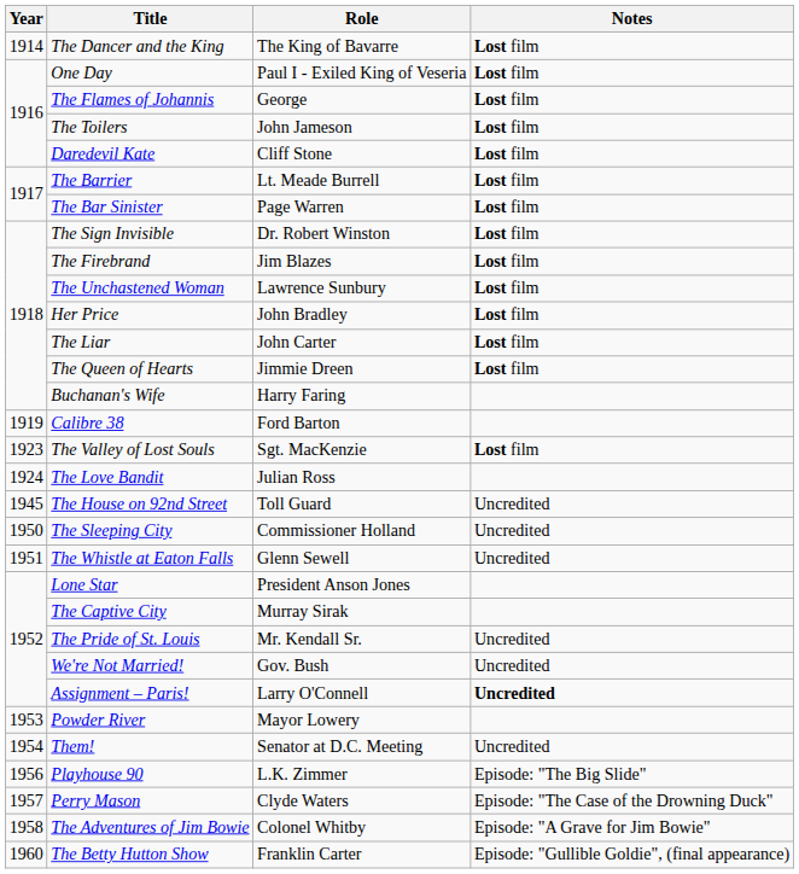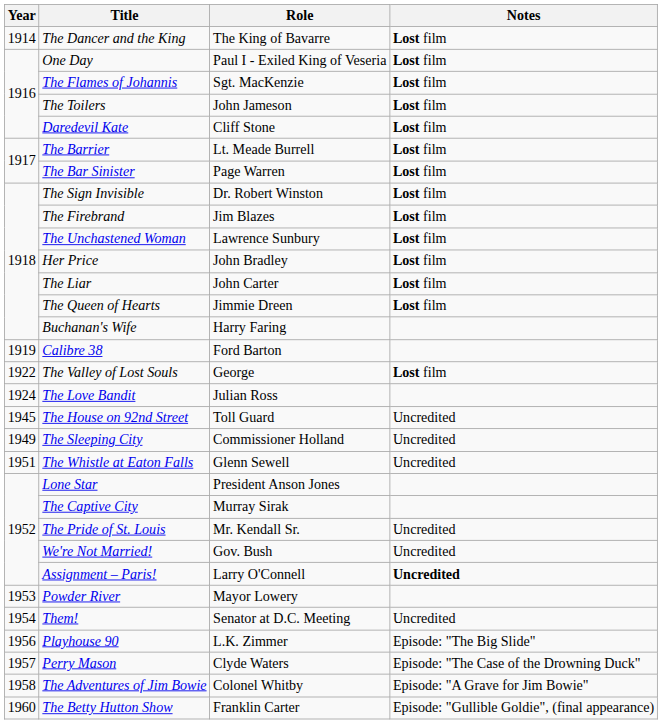 <table class="wikitable sortable">
 <tr>
 <th>Year</th>
 <th>Title</th>
 <th>Role</th>
 <th class="unsortable">Notes</th>
 </tr>
 <tr>
 <td>1914</td>
 <td><em>The Dancer and the King</em></td>
 <td>The King of Bavarre</td>
 <td><strong>Lost</strong> film</td>
 </tr>
 <tr>
 <td rowspan=4>1916</td>
 <td><em>One Day</em></td>
 <td>Paul I - Exiled King of Veseria</td>
 <td><strong>Lost</strong> film</td>
 </tr>
 <tr>
 <td><em><a href='#'>The Flames of Johannis</a></em></td>
-<td>George</td>
+<td>Sgt. MacKenzie</td>
 <td><strong>Lost</strong> film</td>
 </tr>
 <tr>
 <td><em>The Toilers</em></td>
 <td>John Jameson</td>
 <td><strong>Lost</strong> film</td>
 </tr>
 <tr>
 <td><em><a href='#'>Daredevil Kate</a></em></td>
 <td>Cliff Stone</td>
 <td><strong>Lost</strong> film</td>
 </tr>
 <tr>
 <td rowspan=2>1917</td>
 <td><em><a href='#'>The Barrier</a></em></td>
 <td>Lt. Meade Burrell</td>
 <td><strong>Lost</strong> film</td>
 </tr>
 <tr>
 <td><em><a href='#'>The Bar Sinister</a></em></td>
 <td>Page Warren</td>
 <td><strong>Lost</strong> film</td>
 </tr>
 <tr>
 <td rowspan=7>1918</td>
 <td><em>The Sign Invisible</em></td>
 <td>Dr. Robert Winston</td>
 <td><strong>Lost</strong> film</td>
 </tr>
 <tr>
 <td><em>The Firebrand</em></td>
 <td>Jim Blazes</td>
 <td><strong>Lost</strong> film</td>
 </tr>
 <tr>
 <td><em><a href='#'>The Unchastened Woman</a></em></td>
 <td>Lawrence Sunbury</td>
 <td><strong>Lost</strong> film</td>
 </tr>
 <tr>
 <td><em>Her Price</em></td>
 <td>John Bradley</td>
 <td><strong>Lost</strong> film</td>
 </tr>
 <tr>
 <td><em>The Liar</em></td>
 <td>John Carter</td>
 <td><strong>Lost</strong> film</td>
 </tr>
 <tr>
 <td><em>The Queen of Hearts</em></td>
 <td>Jimmie Dreen</td>
 <td><strong>Lost</strong> film</td>
 </tr>
 <tr>
 <td><em>Buchanan's Wife</em></td>
 <td>Harry Faring</td>
 <td></td>
 </tr>
 <tr>
 <td>1919</td>
 <td><em><a href='#'>Calibre 38</a></em></td>
 <td>Ford Barton</td>
 <td></td>
 </tr>
 <tr>
-<td>1923</td>
+<td>1922</td>
 <td><em>The Valley of Lost Souls</em></td>
-<td>Sgt. MacKenzie</td>
+<td>George</td>
 <td><strong>Lost</strong> film</td>
 </tr>
 <tr>
 <td>1924</td>
 <td><em><a href='#'>The Love Bandit</a></em></td>
 <td>Julian Ross</td>
 <td></td>
 </tr>
 <tr>
 <td>1945</td>
 <td><em><a href='#'>The House on 92nd Street</a></em></td>
 <td>Toll Guard</td>
 <td>Uncredited</td>
 </tr>
 <tr>
-<td>1950</td>
+<td>1949</td>
 <td><em><a href='#'>The Sleeping City</a></em></td>
 <td>Commissioner Holland</td>
 <td>Uncredited</td>
 </tr>
 <tr>
 <td>1951</td>
 <td><em><a href='#'>The Whistle at Eaton Falls</a></em></td>
 <td>Glenn Sewell</td>
 <td>Uncredited</td>
 </tr>
 <tr>
 <td rowspan=5>1952</td>
 <td><em><a href='#'>Lone Star</a></em></td>
 <td>President Anson Jones</td>
 <td></td>
 </tr>
 <tr>
 <td><em><a href='#'>The Captive City</a></em></td>
 <td>Murray Sirak</td>
 <td></td>
 </tr>
 <tr>
 <td><em><a href='#'>The Pride of St. Louis</a></em></td>
 <td>Mr. Kendall Sr.</td>
 <td>Uncredited</td>
 </tr>
 <tr>
 <td><em><a href='#'>We're Not Married!</a></em></td>
 <td>Gov. Bush</td>
 <td>Uncredited</td>
 </tr>
 <tr>
 <td><em><a href='#'>Assignment – Paris!</a></em></td>
 <td>Larry O'Connell</td>
 <td><strong>Uncredited</strong></td>
 </tr>
 <tr>
 <td>1953</td>
 <td><em><a href='#'>Powder River</a></em></td>
 <td>Mayor Lowery</td>
 <td></td>
 </tr>
 <tr>
 <td>1954</td>
 <td><em><a href='#'>Them!</a></em></td>
 <td>Senator at D.C. Meeting</td>
 <td>Uncredited</td>
 </tr>
 <tr>
 <td>1956</td>
 <td><em><a href='#'>Playhouse 90</a></em></td>
 <td>L.K. Zimmer</td>
 <td>Episode: "The Big Slide"</td>
 </tr>
 <tr>
 <td>1957</td>
 <td><em><a href='#'>Perry Mason</a></em></td>
 <td>Clyde Waters</td>
 <td>Episode: "The Case of the Drowning Duck"</td>
 </tr>
 <tr>
 <td>1958</td>
 <td><em><a href='#'>The Adventures of Jim Bowie</a></em></td>
 <td>Colonel Whitby</td>
 <td>Episode: "A Grave for Jim Bowie"</td>
 </tr>
 <tr>
 <td>1960</td>
 <td><em><a href='#'>The Betty Hutton Show</a></em></td>
 <td>Franklin Carter</td>
 <td>Episode: "Gullible Goldie", (final appearance)</td>
 </tr>
 </table>
